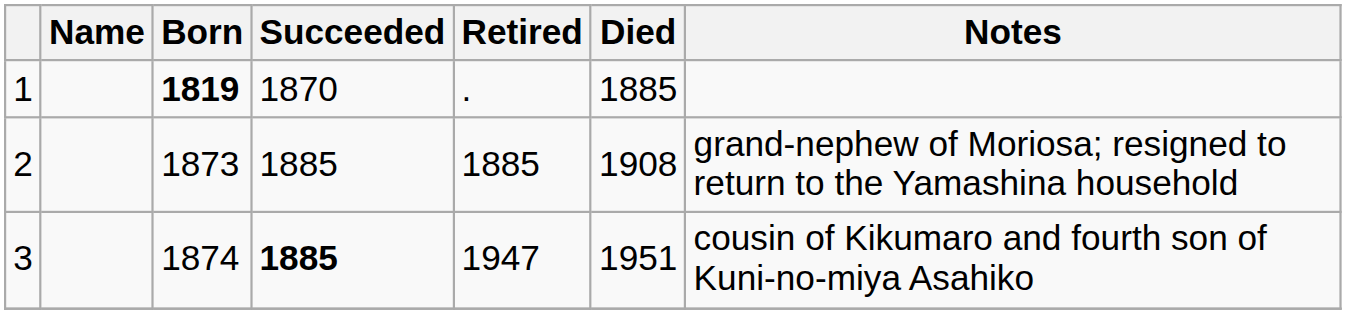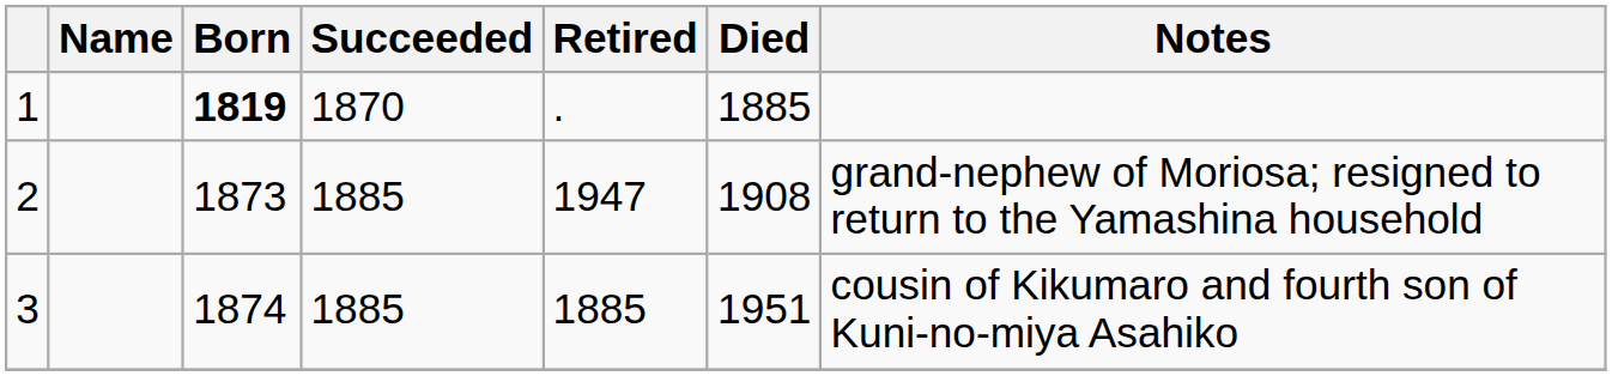 <table class=wikitable>
 <tr>
 <th></th>
 <th>Name</th>
 <th>Born</th>
 <th>Succeeded</th>
 <th>Retired</th>
 <th>Died</th>
 <th>Notes</th>
 </tr>
 <tr>
 <td>1</td>
 <td></td>
 <td><strong>1819</strong></td>
 <td>1870</td>
 <td>.</td>
 <td>1885</td>
 <td></td>
 </tr>
 <tr>
 <td>2</td>
 <td></td>
 <td>1873</td>
 <td>1885</td>
-<td>1885</td>
+<td>1947</td>
 <td>1908</td>
 <td>grand-nephew of Moriosa; resigned to return to the Yamashina household</td>
 </tr>
 <tr>
 <td>3</td>
 <td></td>
 <td>1874</td>
-<td><strong>1885</strong></td>
-<td>1947</td>
+<td>1885</td>
+<td>1885</td>
 <td>1951</td>
 <td>cousin of Kikumaro and fourth son of Kuni-no-miya Asahiko</td>
 </tr>
 <tr>
 </tr>
 </table>
